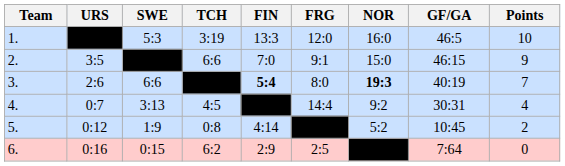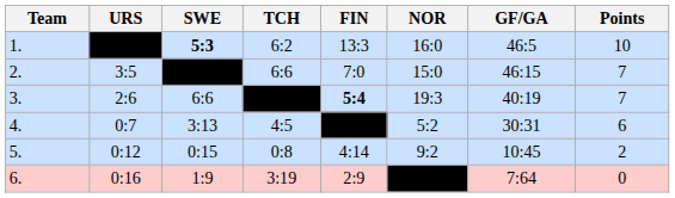 <table class="wikitable" bgcolor="#EFEFFF" width="50%">
 <tr bgcolor="#BCD2EE">
 <th>Team</th>
 <th>URS</th>
 <th>SWE</th>
 <th>TCH</th>
 <th>FIN</th>
-<th>FRG</th>
 <th>NOR</th>
 <th>GF/GA</th>
 <th>Points</th>
 </tr>
 <tr bgcolor="#CAE1FF" align="center">
 <td align="left">1. </td>
 <td style="background:#000000;"></td>
-<td>5:3</td>
-<td>3:19</td>
+<td><strong>5:3</strong></td>
+<td>6:2</td>
 <td>13:3</td>
-<td>12:0</td>
 <td>16:0</td>
 <td>46:5</td>
 <td>10</td>
 </tr>
 <tr bgcolor="#CAE1FF" align="center">
 <td align="left">2. </td>
 <td>3:5</td>
 <td style="background:#000000;"></td>
 <td>6:6</td>
 <td>7:0</td>
-<td>9:1</td>
 <td>15:0</td>
 <td>46:15</td>
-<td>9</td>
+<td>7</td>
 </tr>
 <tr bgcolor="#CAE1FF" align="center">
 <td align="left">3. </td>
 <td>2:6</td>
 <td>6:6</td>
 <td style="background:#000000;"></td>
 <td><strong>5:4</strong></td>
-<td>8:0</td>
-<td><strong>19:3</strong></td>
+<td>19:3</td>
 <td>40:19</td>
 <td>7</td>
 </tr>
 <tr bgcolor="#CAE1FF" align="center">
 <td align="left">4. </td>
 <td>0:7</td>
 <td>3:13</td>
 <td>4:5</td>
 <td style="background:#000000;"></td>
-<td>14:4</td>
-<td>9:2</td>
+<td>5:2</td>
 <td>30:31</td>
-<td>4</td>
+<td>6</td>
 </tr>
 <tr bgcolor="#CAE1FF" align="center">
 <td align="left">5. </td>
 <td>0:12</td>
-<td>1:9</td>
+<td>0:15</td>
 <td>0:8</td>
 <td>4:14</td>
-<td style="background:#000000;"></td>
-<td>5:2</td>
+<td>9:2</td>
 <td>10:45</td>
 <td>2</td>
 </tr>
 <tr bgcolor="#ffcccc" align="center">
 <td align="left">6. </td>
 <td>0:16</td>
-<td>0:15</td>
-<td>6:2</td>
+<td>1:9</td>
+<td>3:19</td>
 <td>2:9</td>
-<td>2:5</td>
 <td style="background:#000000;"></td>
 <td>7:64</td>
 <td>0</td>
 </tr>
 </table>
